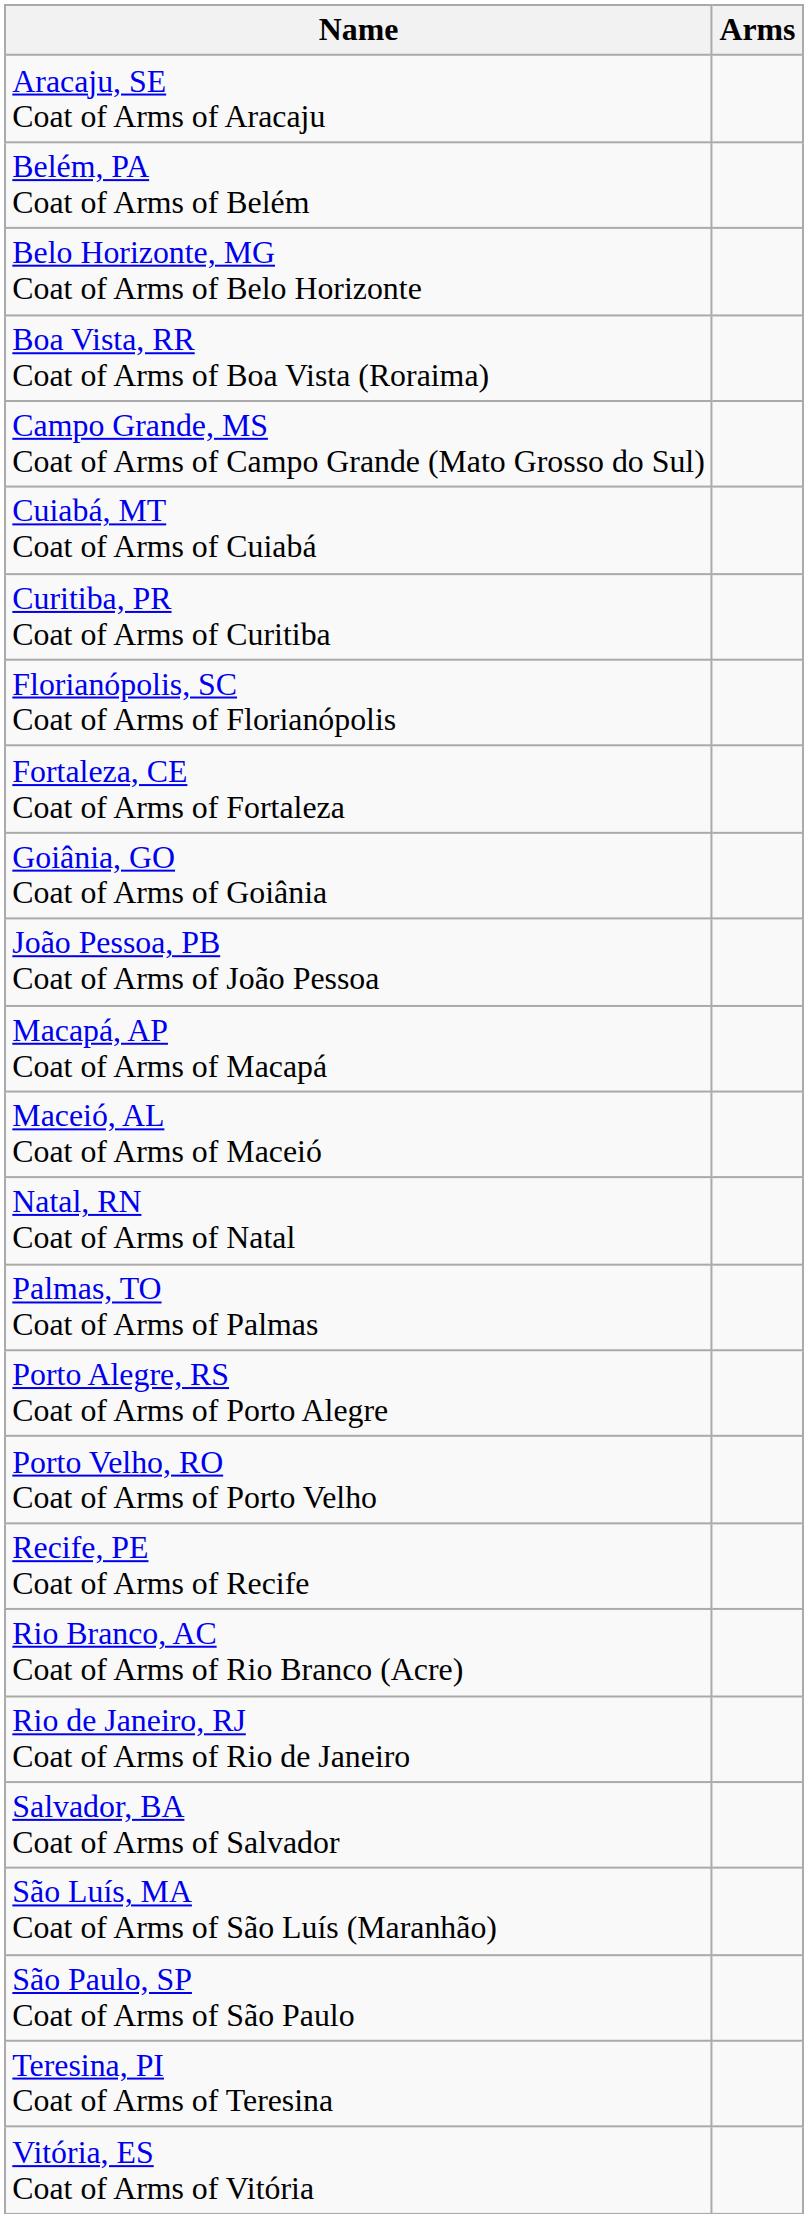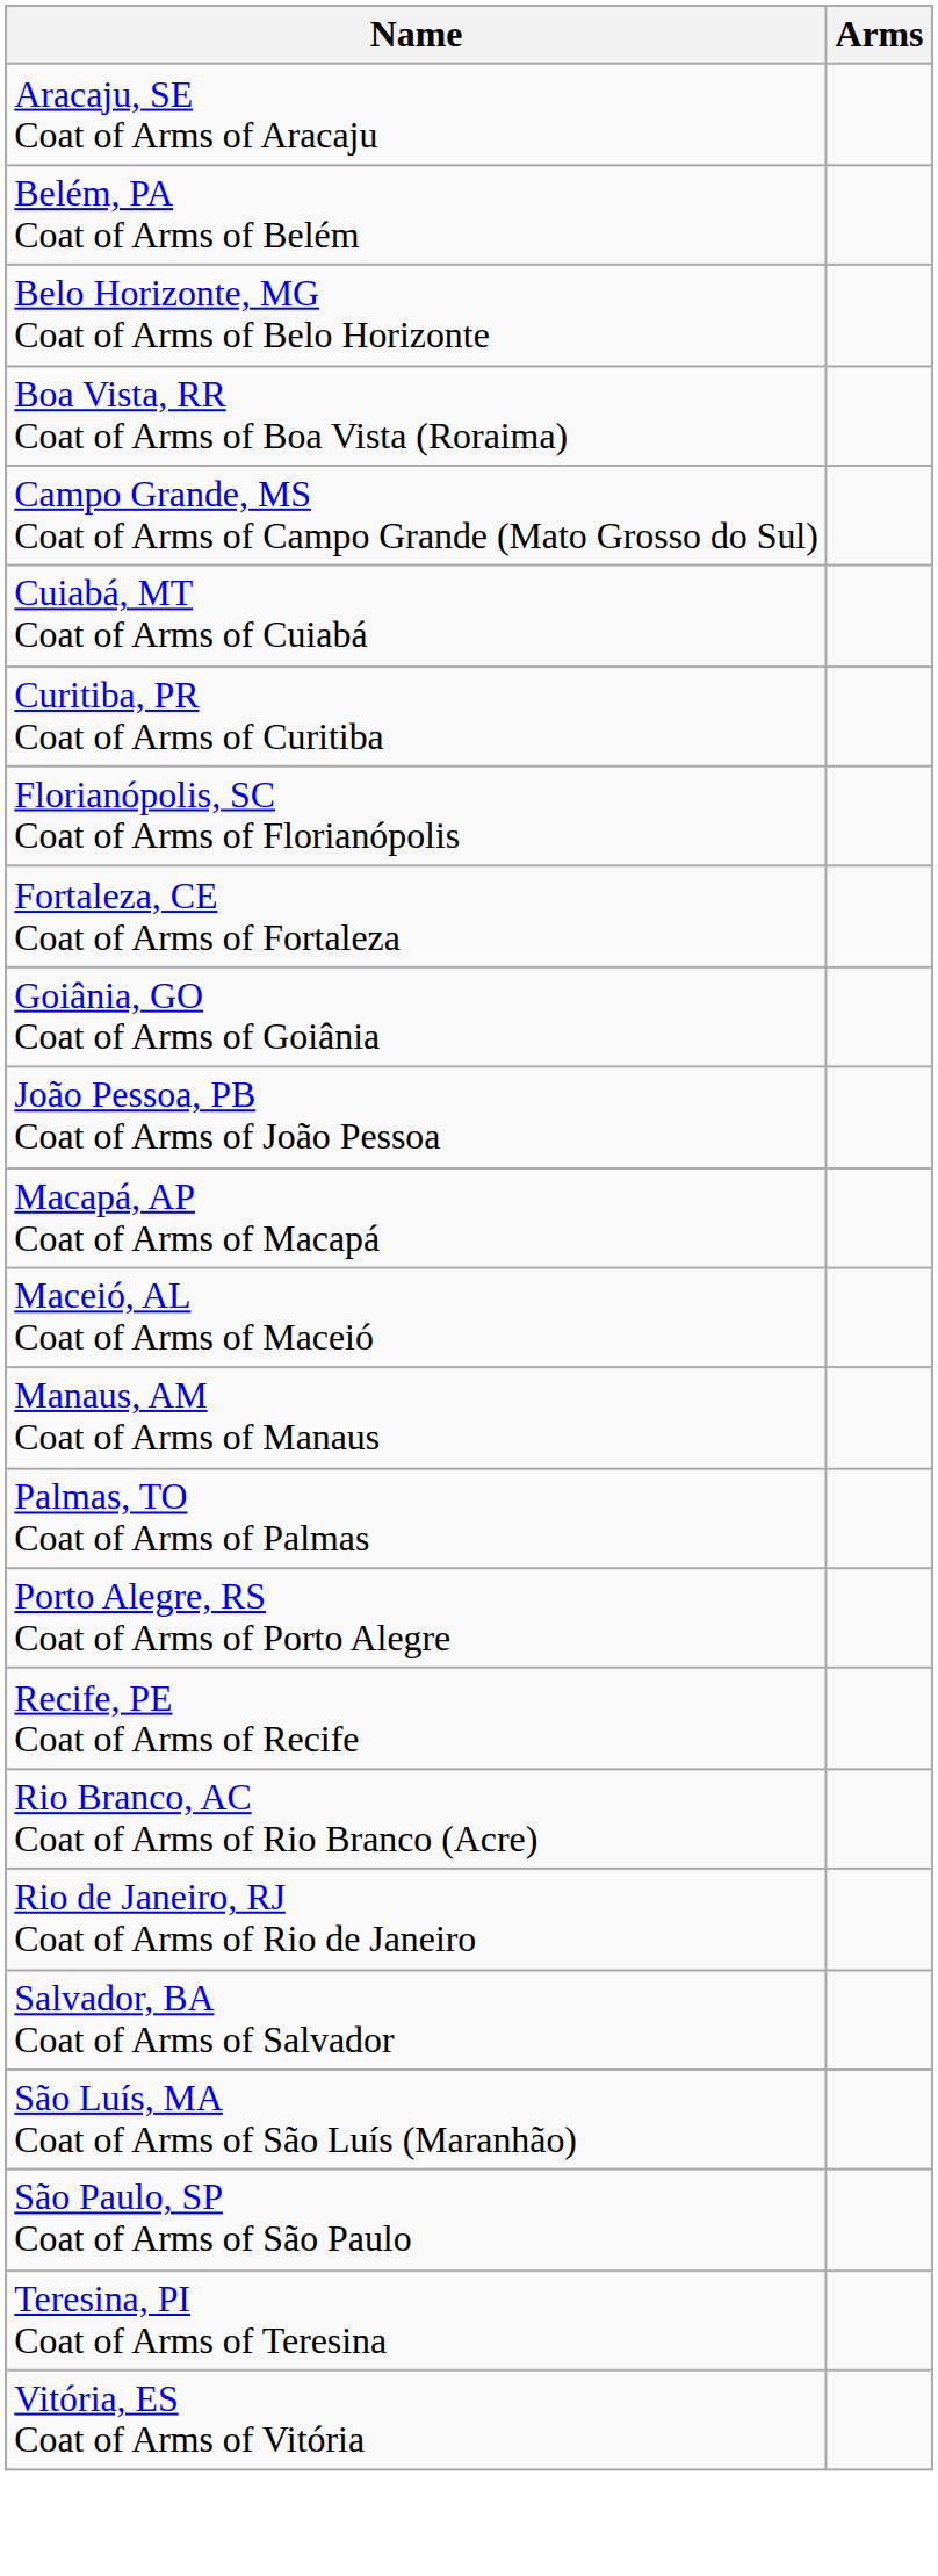 <table class="wikitable sortable" style="table-layout:fixed">
 <tr>
 <th>Name</th>
 <th>Arms</th>
 </tr>
 <tr>
 <td><a href='#'>Aracaju, SE</a><br>Coat of Arms of Aracaju</td>
 <td></td>
 </tr>
 <tr>
 <td><a href='#'>Belém, PA</a><br>Coat of Arms of Belém</td>
 <td></td>
 </tr>
 <tr>
 <td><a href='#'>Belo Horizonte, MG</a><br>Coat of Arms of Belo Horizonte</td>
 <td></td>
 </tr>
 <tr>
 <td><a href='#'>Boa Vista, RR</a><br>Coat of Arms of Boa Vista (Roraima)</td>
 <td></td>
 </tr>
 <tr>
 <td><a href='#'>Campo Grande, MS</a><br>Coat of Arms of Campo Grande (Mato Grosso do Sul)</td>
 <td></td>
 </tr>
 <tr>
 <td><a href='#'>Cuiabá, MT</a><br>Coat of Arms of Cuiabá</td>
 <td></td>
 </tr>
 <tr>
 <td><a href='#'>Curitiba, PR</a><br>Coat of Arms of Curitiba</td>
 <td></td>
 </tr>
 <tr>
 <td><a href='#'>Florianópolis, SC</a><br>Coat of Arms of Florianópolis</td>
 <td></td>
 </tr>
 <tr>
 <td><a href='#'>Fortaleza, CE</a><br>Coat of Arms of Fortaleza</td>
 <td></td>
 </tr>
 <tr>
 <td><a href='#'>Goiânia, GO</a><br>Coat of Arms of Goiânia</td>
 <td></td>
 </tr>
 <tr>
 <td><a href='#'>João Pessoa, PB</a><br>Coat of Arms of João Pessoa</td>
 <td></td>
 </tr>
 <tr>
 <td><a href='#'>Macapá, AP</a><br>Coat of Arms of Macapá</td>
 <td></td>
 </tr>
 <tr>
 <td><a href='#'>Maceió, AL</a><br>Coat of Arms of Maceió</td>
 <td></td>
 </tr>
 <tr>
-<td><a href='#'>Natal, RN</a><br>Coat of Arms of Natal</td>
+<td><a href='#'>Manaus, AM</a><br>Coat of Arms of Manaus</td>
 <td></td>
 </tr>
 <tr>
 <td><a href='#'>Palmas, TO</a><br>Coat of Arms of Palmas</td>
 <td></td>
 </tr>
 <tr>
 <td><a href='#'>Porto Alegre, RS</a><br>Coat of Arms of Porto Alegre</td>
-<td></td>
-</tr>
-<tr>
-<td><a href='#'>Porto Velho, RO</a><br>Coat of Arms of Porto Velho</td>
 <td></td>
 </tr>
 <tr>
 <td><a href='#'>Recife, PE</a><br>Coat of Arms of Recife</td>
 <td></td>
 </tr>
 <tr>
 <td><a href='#'>Rio Branco, AC</a><br>Coat of Arms of Rio Branco (Acre)</td>
 <td></td>
 </tr>
 <tr>
 <td><a href='#'>Rio de Janeiro, RJ</a><br>Coat of Arms of Rio de Janeiro</td>
 <td></td>
 </tr>
 <tr>
 <td><a href='#'>Salvador, BA</a><br>Coat of Arms of Salvador</td>
 <td></td>
 </tr>
 <tr>
 <td><a href='#'>São Luís, MA</a><br>Coat of Arms of São Luís (Maranhão)</td>
 <td></td>
 </tr>
 <tr>
 <td><a href='#'>São Paulo, SP</a><br>Coat of Arms of São Paulo</td>
 <td></td>
 </tr>
 <tr>
 <td><a href='#'>Teresina, PI</a><br>Coat of Arms of Teresina</td>
 <td></td>
 </tr>
 <tr>
 <td><a href='#'>Vitória, ES</a><br>Coat of Arms of Vitória</td>
 <td></td>
 </tr>
 </table>
